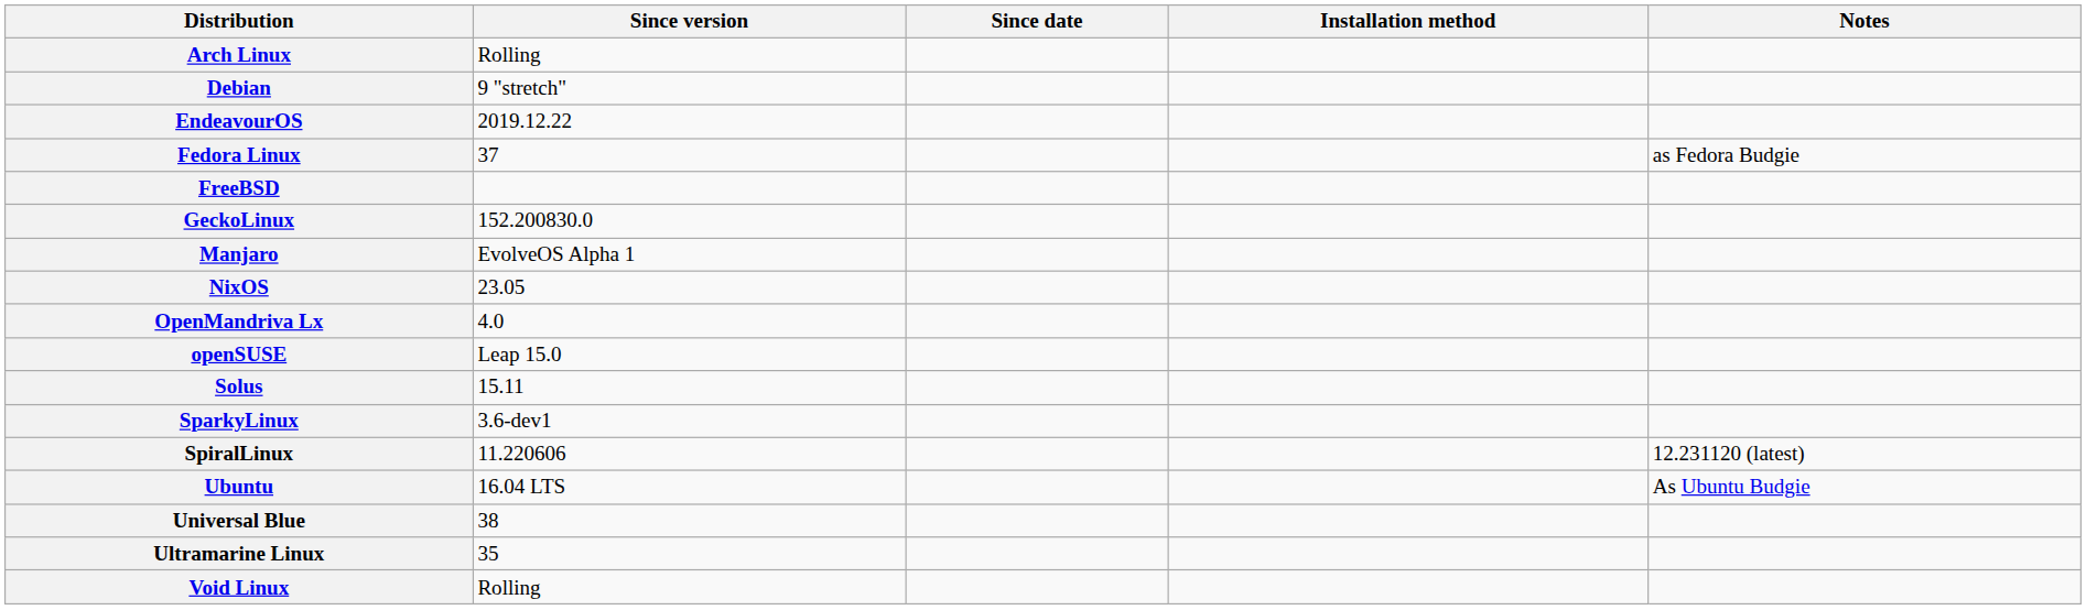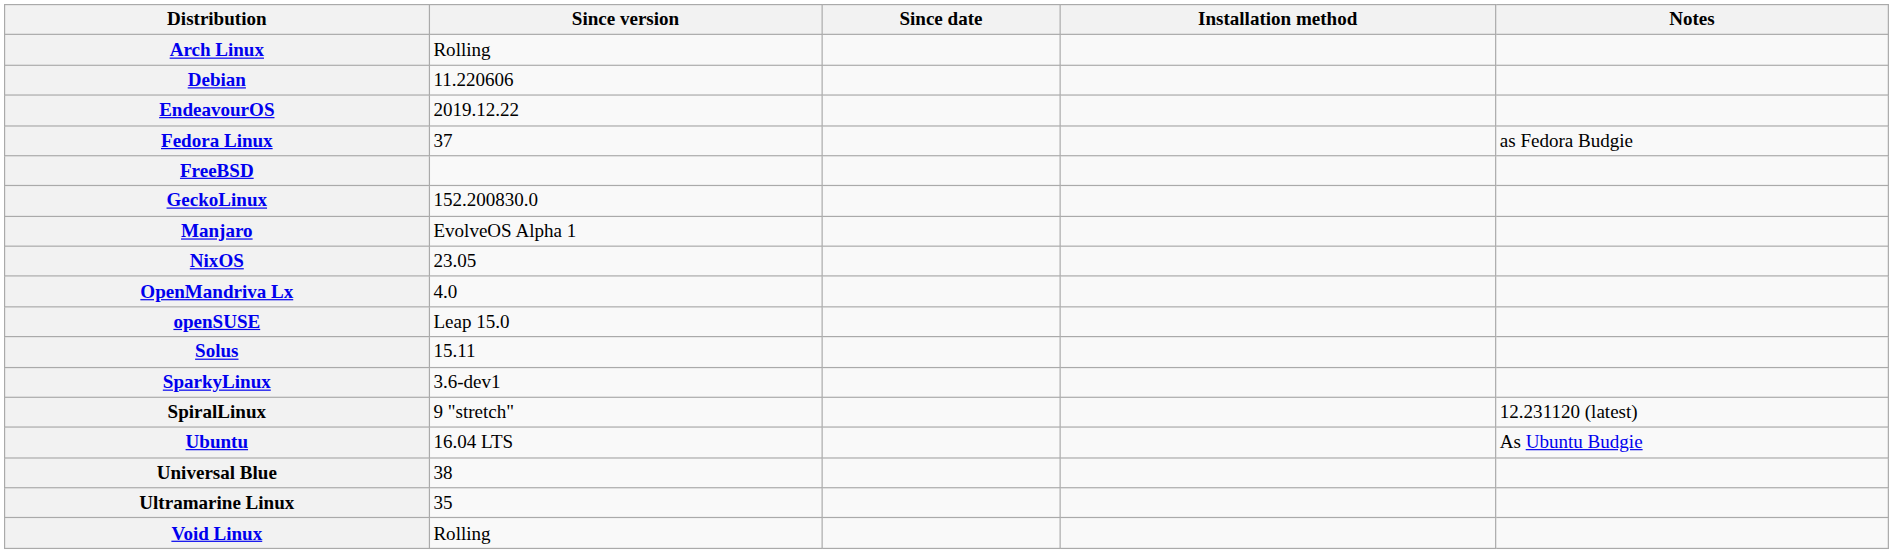 <table class="wikitable sortable mw-collapsible" style="width:100%;">
 <tr>
 <th>Distribution</th>
 <th>Since version</th>
 <th>Since date</th>
 <th>Installation method</th>
 <th>Notes</th>
 </tr>
 <tr>
 <th><a href='#'>Arch Linux</a></th>
 <td>Rolling</td>
 <td></td>
 <td></td>
 <td></td>
 </tr>
 <tr>
 <th><a href='#'>Debian</a></th>
-<td>9 "stretch"</td>
+<td>11.220606</td>
 <td></td>
 <td></td>
 <td></td>
 </tr>
 <tr>
 <th><a href='#'>EndeavourOS</a></th>
 <td>2019.12.22</td>
 <td></td>
 <td></td>
 <td></td>
 </tr>
 <tr>
 <th><a href='#'>Fedora Linux</a></th>
 <td>37</td>
 <td></td>
 <td></td>
 <td>as Fedora Budgie</td>
 </tr>
 <tr>
 <th><a href='#'>FreeBSD</a></th>
 <td></td>
 <td></td>
 <td></td>
 <td></td>
 </tr>
 <tr>
 <th><a href='#'>GeckoLinux</a></th>
 <td>152.200830.0</td>
 <td></td>
 <td></td>
 <td></td>
 </tr>
 <tr>
 <th><a href='#'>Manjaro</a></th>
 <td>EvolveOS Alpha 1</td>
 <td></td>
 <td></td>
 <td></td>
 </tr>
 <tr>
 <th><a href='#'>NixOS</a></th>
 <td>23.05</td>
 <td></td>
 <td></td>
 <td></td>
 </tr>
 <tr>
 <th><a href='#'>OpenMandriva Lx</a></th>
 <td>4.0</td>
 <td></td>
 <td></td>
 <td></td>
 </tr>
 <tr>
 <th><a href='#'>openSUSE</a></th>
 <td>Leap 15.0</td>
 <td></td>
 <td></td>
 <td></td>
 </tr>
 <tr>
 <th><a href='#'>Solus</a></th>
 <td>15.11</td>
 <td></td>
 <td></td>
 <td></td>
 </tr>
 <tr>
 <th><a href='#'>SparkyLinux</a></th>
 <td>3.6-dev1</td>
 <td></td>
 <td></td>
 <td></td>
 </tr>
 <tr>
 <th>SpiralLinux</th>
-<td>11.220606</td>
+<td>9 "stretch"</td>
 <td></td>
 <td></td>
 <td>12.231120 (latest)</td>
 </tr>
 <tr>
 <th><a href='#'>Ubuntu</a></th>
 <td>16.04 LTS</td>
 <td></td>
 <td></td>
 <td>As <a href='#'>Ubuntu Budgie</a></td>
 </tr>
 <tr>
 <th>Universal Blue</th>
 <td>38</td>
 <td></td>
 <td></td>
 <td></td>
 </tr>
 <tr>
 <th>Ultramarine Linux</th>
 <td>35</td>
 <td></td>
 <td></td>
 <td></td>
 </tr>
 <tr>
 <th><a href='#'>Void Linux</a></th>
 <td>Rolling</td>
 <td></td>
 <td></td>
 <td></td>
 </tr>
 </table>
